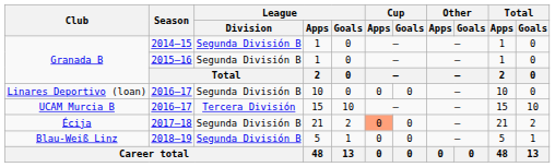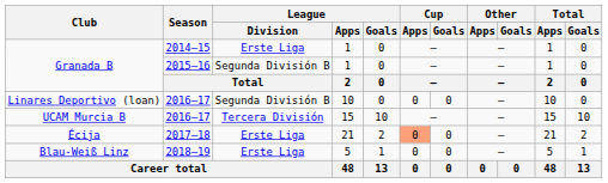 <table class="wikitable" style="text-align: center;">
 <tr>
 <th rowspan="2">Club</th>
 <th rowspan="2">Season</th>
 <th colspan="3">League</th>
 <th colspan="2">Cup</th>
 <th colspan="2">Other</th>
 <th colspan="2">Total</th>
 </tr>
 <tr>
 <th>Division</th>
 <th>Apps</th>
 <th>Goals</th>
 <th>Apps</th>
 <th>Goals</th>
 <th>Apps</th>
 <th>Goals</th>
 <th>Apps</th>
 <th>Goals</th>
 </tr>
 <tr>
 <td rowspan="3"><a href='#'>Granada B</a></td>
 <td><a href='#'>2014–15</a></td>
-<td><a href='#'>Segunda División B</a></td>
+<td><a href='#'>Erste Liga</a></td>
 <td>1</td>
 <td>0</td>
 <td colspan="2">—</td>
 <td colspan="2">—</td>
 <td>1</td>
 <td>0</td>
 </tr>
 <tr>
 <td><a href='#'>2015–16</a></td>
 <td>Segunda División B</td>
 <td>1</td>
 <td>0</td>
 <td colspan="2">—</td>
 <td colspan="2">—</td>
 <td>1</td>
 <td>0</td>
 </tr>
 <tr>
 <th colspan="2">Total</th>
 <th>2</th>
 <th>0</th>
 <th colspan="2">—</th>
 <th colspan="2">—</th>
 <th>2</th>
 <th>0</th>
 </tr>
 <tr>
 <td rowspan="1"><a href='#'>Linares Deportivo</a> (loan)</td>
 <td><a href='#'>2016–17</a></td>
 <td>Segunda División B</td>
 <td>10</td>
 <td>0</td>
 <td>0</td>
 <td>0</td>
 <td colspan="2">—</td>
 <td>10</td>
 <td>0</td>
 </tr>
 <tr>
 <td><a href='#'>UCAM Murcia B</a></td>
 <td><a href='#'>2016–17</a></td>
 <td><a href='#'>Tercera División</a></td>
 <td>15</td>
 <td>10</td>
 <td colspan="2">—</td>
 <td colspan="2">—</td>
 <td>15</td>
 <td>10</td>
 </tr>
 <tr>
 <td><a href='#'>Écija</a></td>
 <td><a href='#'>2017–18</a></td>
-<td>Segunda División B</td>
+<td><a href='#'>Erste Liga</a></td>
 <td>21</td>
 <td>2</td>
 <td style="background: lightsalmon;">0</td>
 <td>0</td>
 <td colspan="2">—</td>
 <td>21</td>
 <td>2</td>
 </tr>
 <tr>
 <td><a href='#'>Blau-Weiß Linz</a></td>
 <td><a href='#'>2018–19</a></td>
-<td><a href='#'>Segunda División B</a></td>
+<td><a href='#'>Erste Liga</a></td>
 <td>5</td>
 <td>1</td>
 <td>0</td>
 <td>0</td>
 <td colspan="2">—</td>
 <td>5</td>
 <td>1</td>
 </tr>
 <tr>
 <th colspan="3">Career total</th>
 <th>48</th>
 <th>13</th>
 <th>0</th>
 <th>0</th>
 <th>0</th>
 <th>0</th>
 <th>48</th>
 <th>13</th>
 </tr>
 </table>
